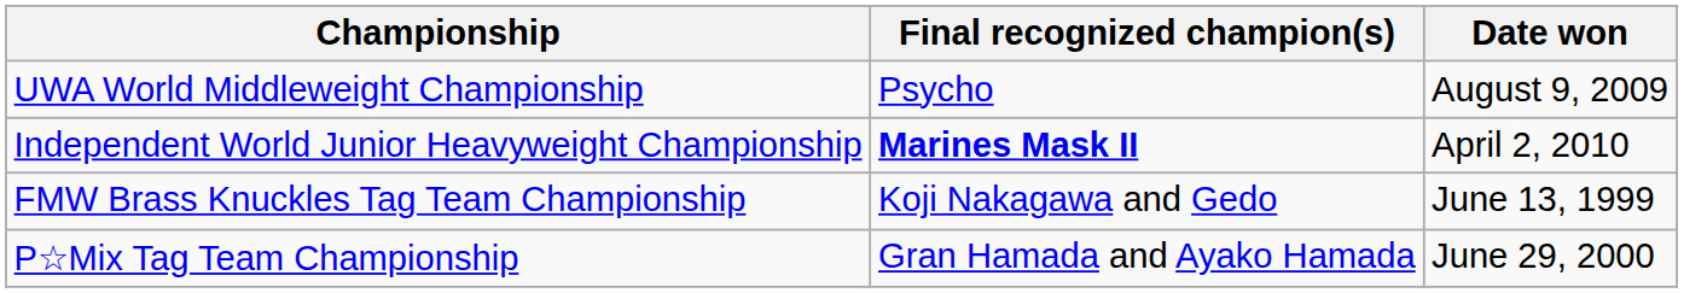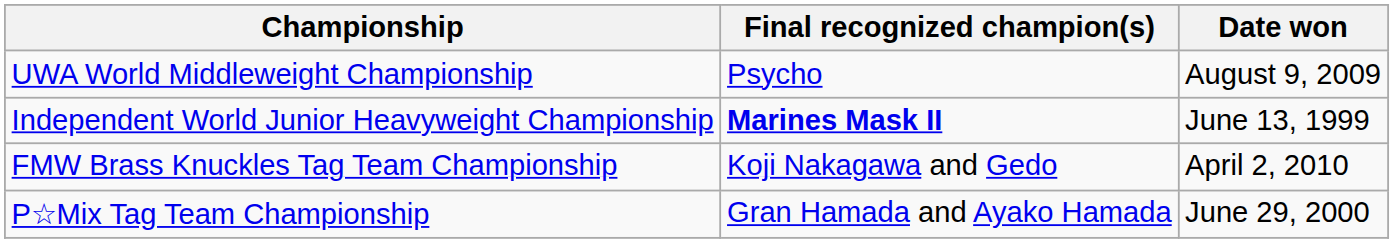 <table class="wikitable">
 <tr>
 <th>Championship</th>
 <th>Final recognized champion(s)</th>
 <th>Date won</th>
 </tr>
 <tr>
 <td><a href='#'>UWA World Middleweight Championship</a></td>
 <td><a href='#'>Psycho</a></td>
 <td>August 9, 2009</td>
 </tr>
 <tr>
 <td><a href='#'>Independent World Junior Heavyweight Championship</a></td>
 <td><strong><a href='#'>Marines Mask II</a></strong></td>
-<td>April 2, 2010</td>
+<td>June 13, 1999</td>
 </tr>
 <tr>
 <td><a href='#'>FMW Brass Knuckles Tag Team Championship</a></td>
 <td><a href='#'>Koji Nakagawa</a> and <a href='#'>Gedo</a></td>
-<td>June 13, 1999</td>
+<td>April 2, 2010</td>
 </tr>
 <tr>
 <td><a href='#'>P☆Mix Tag Team Championship</a></td>
 <td><a href='#'>Gran Hamada</a> and <a href='#'>Ayako Hamada</a></td>
 <td>June 29, 2000</td>
 </tr>
 </table>
